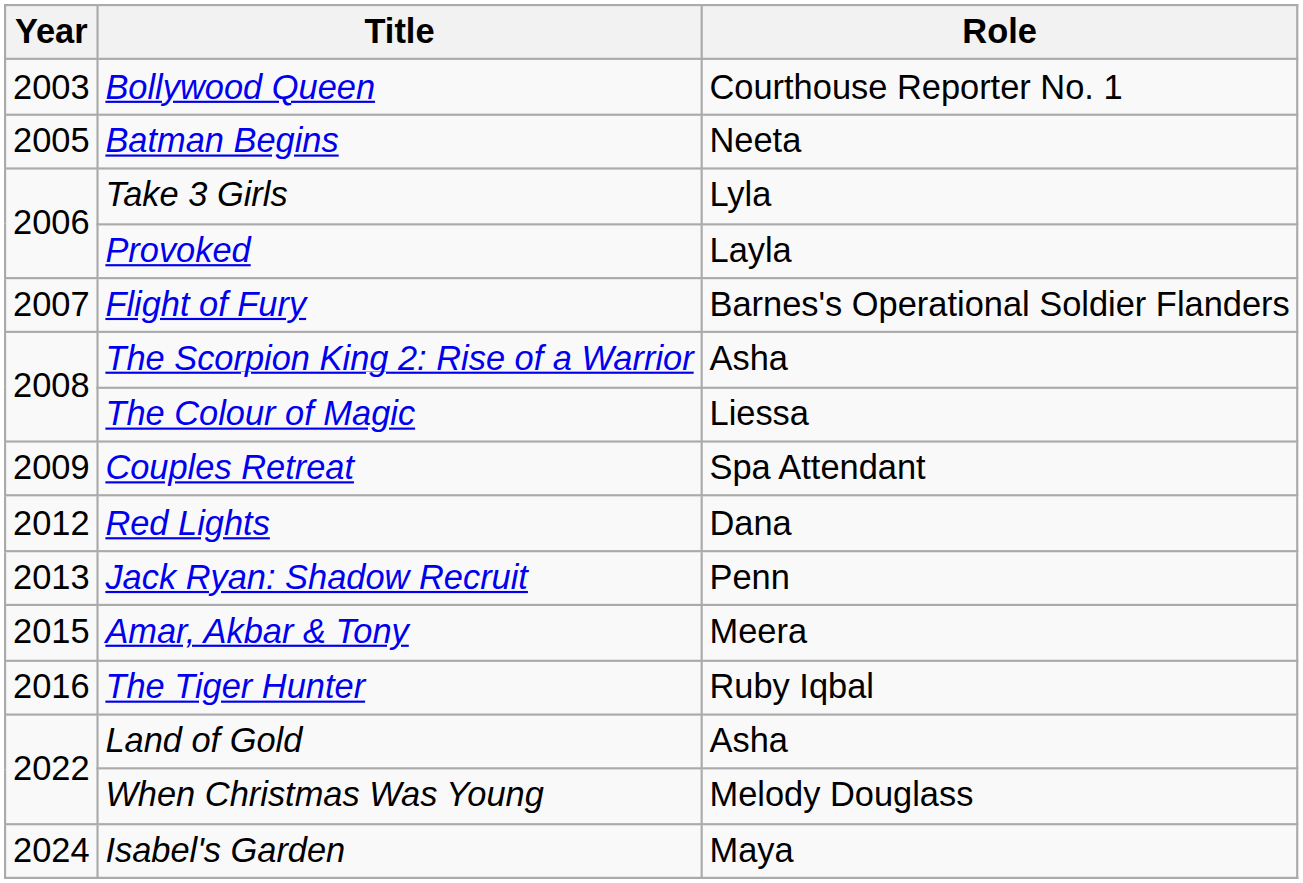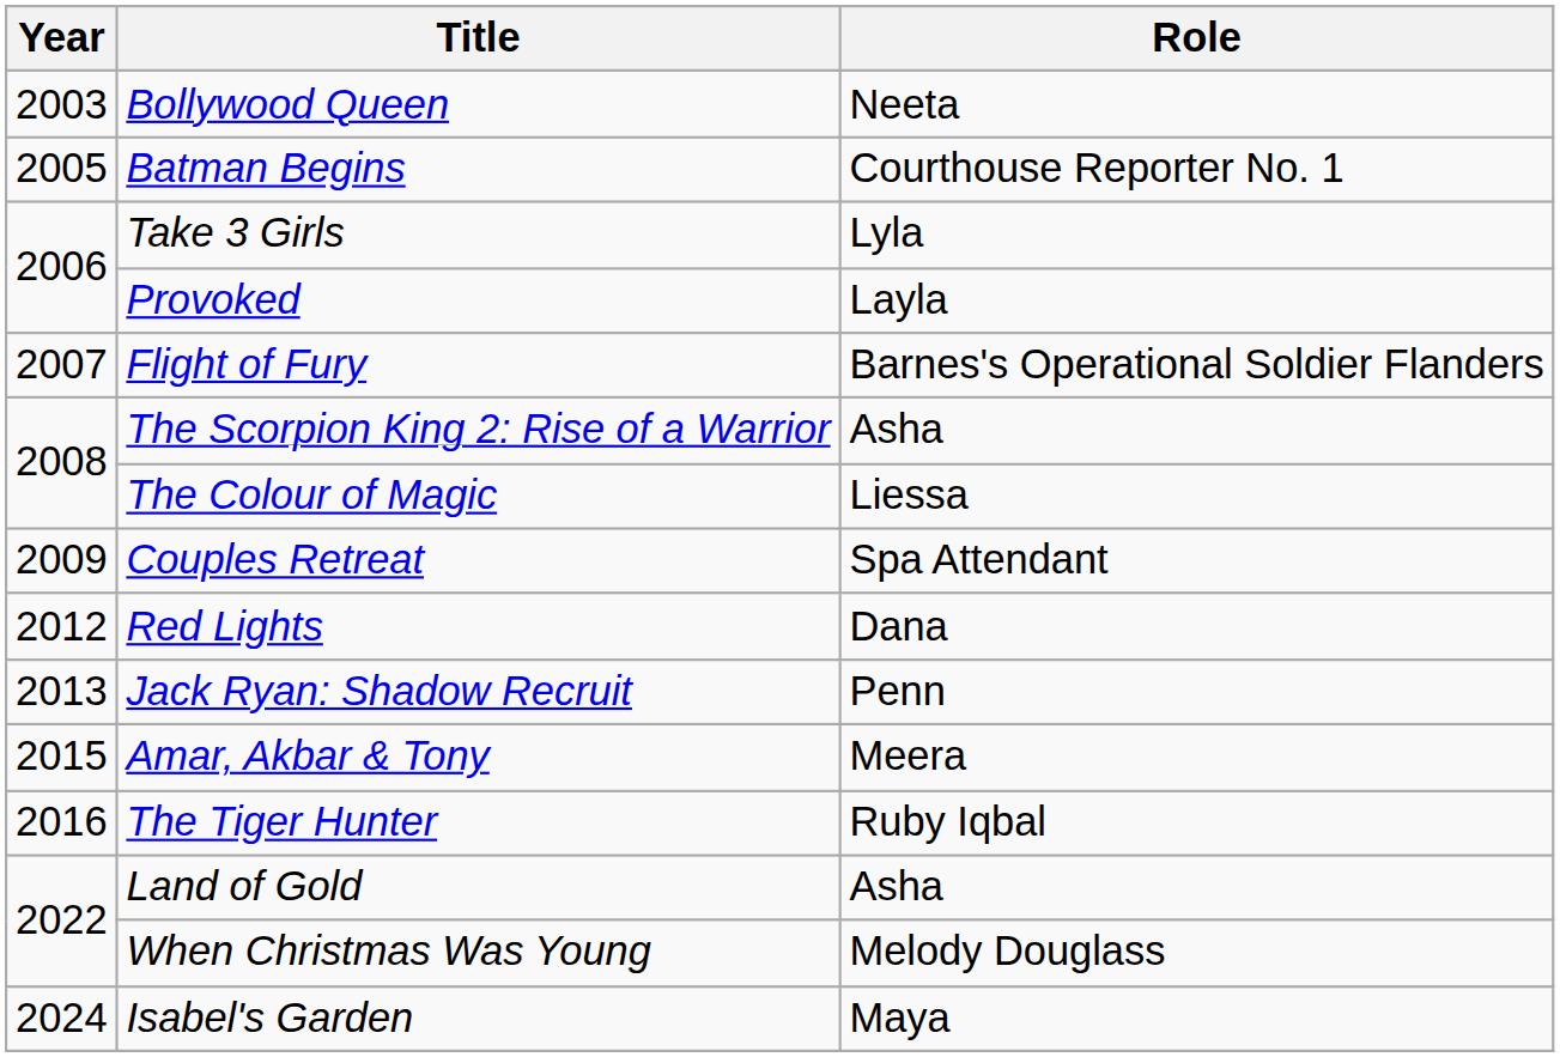 <table class="wikitable sortable">
 <tr>
 <th>Year</th>
 <th>Title</th>
 <th>Role</th>
 </tr>
 <tr>
 <td>2003</td>
 <td><em><a href='#'>Bollywood Queen</a></em></td>
-<td>Courthouse Reporter No. 1</td>
+<td>Neeta</td>
 </tr>
 <tr>
 <td>2005</td>
 <td><em><a href='#'>Batman Begins</a></em></td>
-<td>Neeta</td>
+<td>Courthouse Reporter No. 1</td>
 </tr>
 <tr>
 <td rowspan=2>2006</td>
 <td><em>Take 3 Girls</em></td>
 <td>Lyla</td>
 </tr>
 <tr>
 <td><em><a href='#'>Provoked</a></em></td>
 <td>Layla</td>
 </tr>
 <tr>
 <td>2007</td>
 <td><em><a href='#'>Flight of Fury</a></em></td>
 <td>Barnes's Operational Soldier Flanders</td>
 </tr>
 <tr>
 <td rowspan=2>2008</td>
 <td><em><a href='#'>The Scorpion King 2: Rise of a Warrior</a></em></td>
 <td>Asha</td>
 </tr>
 <tr>
 <td><em><a href='#'>The Colour of Magic</a></em></td>
 <td>Liessa</td>
 </tr>
 <tr>
 <td>2009</td>
 <td><em><a href='#'>Couples Retreat</a></em></td>
 <td>Spa Attendant</td>
 </tr>
 <tr>
 <td>2012</td>
 <td><em><a href='#'>Red Lights</a></em></td>
 <td>Dana</td>
 </tr>
 <tr>
 <td>2013</td>
 <td><em><a href='#'>Jack Ryan: Shadow Recruit</a></em></td>
 <td>Penn</td>
 </tr>
 <tr>
 <td>2015</td>
 <td><em><a href='#'>Amar, Akbar & Tony</a></em></td>
 <td>Meera</td>
 </tr>
 <tr>
 <td>2016</td>
 <td><em><a href='#'>The Tiger Hunter</a></em></td>
 <td>Ruby Iqbal</td>
 </tr>
 <tr>
 <td rowspan=2>2022</td>
 <td><em>Land of Gold</em></td>
 <td>Asha</td>
 </tr>
 <tr>
 <td><em>When Christmas Was Young</em></td>
 <td>Melody Douglass</td>
 </tr>
 <tr>
 <td>2024</td>
 <td><em>Isabel's Garden</em></td>
 <td>Maya</td>
 </tr>
 <tr>
 </tr>
 </table>
